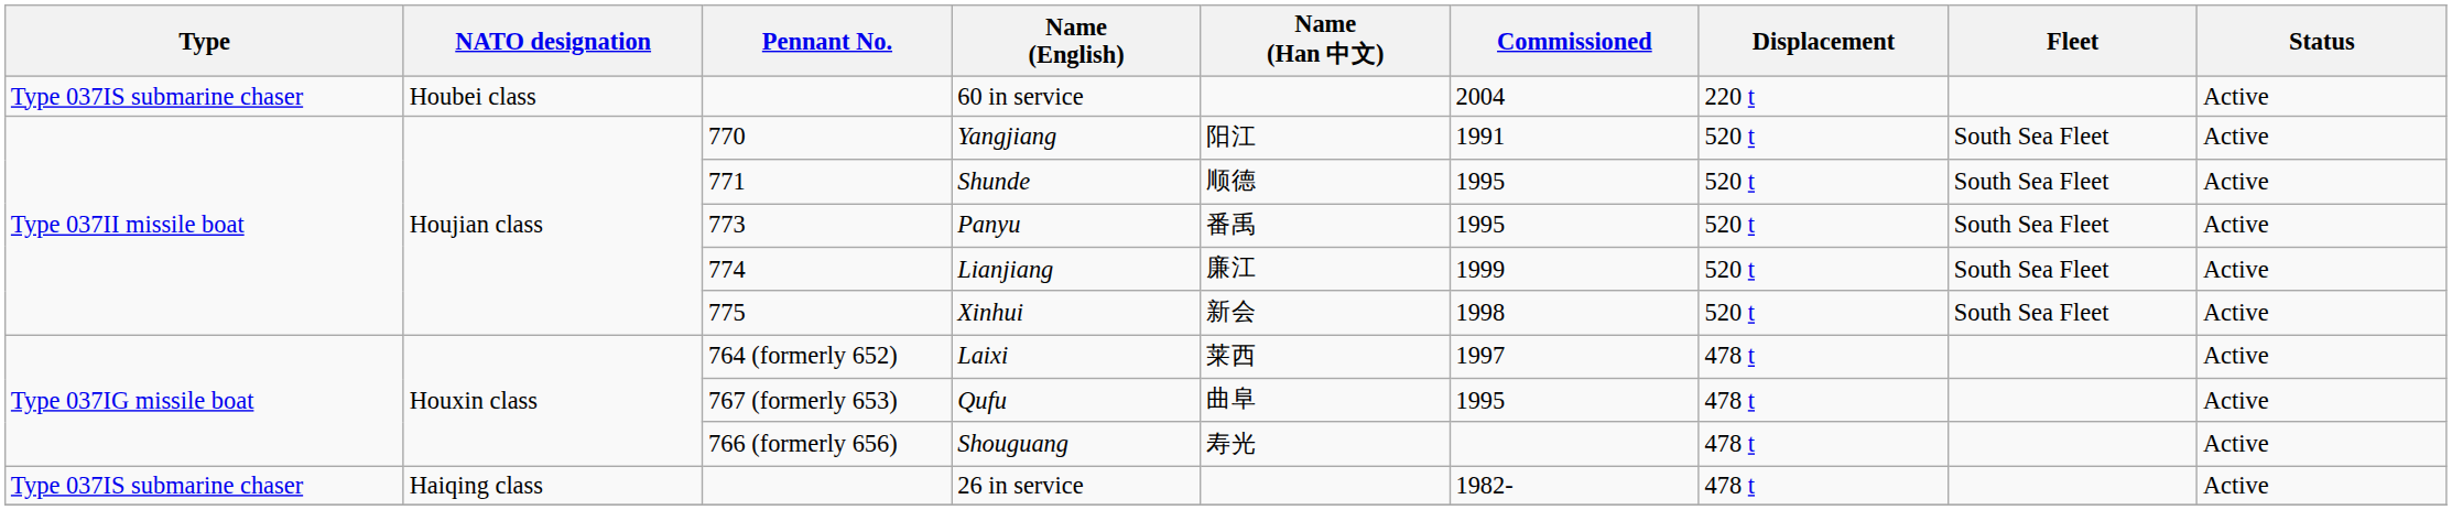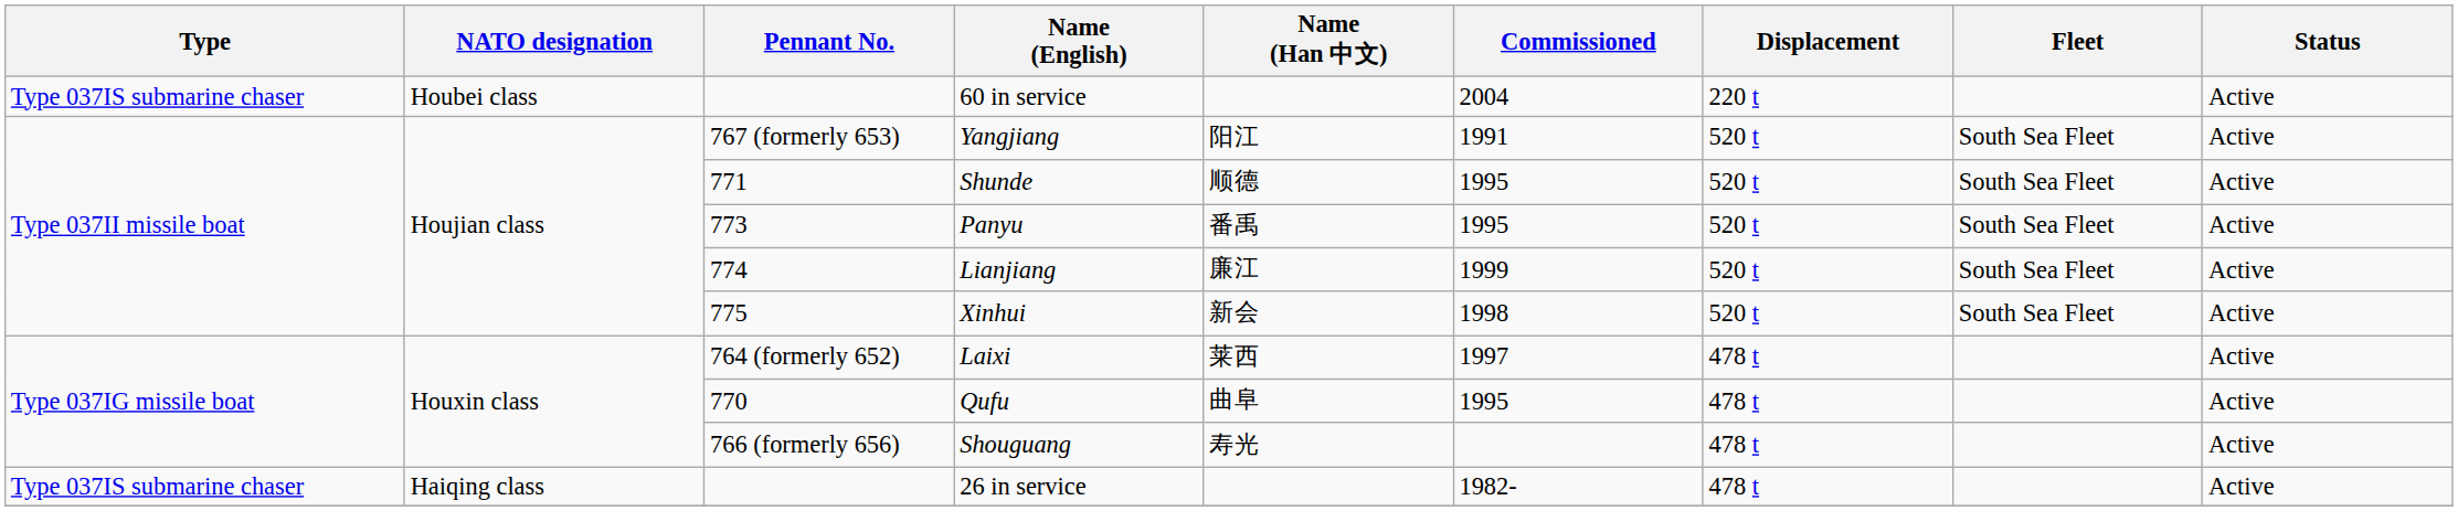 <table class="wikitable sortable"  style="margin:auto; width:100%;">
 <tr>
 <th style="text-align:center; width:16%;">Type</th>
 <th style="text-align:center; width:12%;"><a href='#'>NATO designation</a></th>
 <th style="text-align:center; width:10%;"><a href='#'>Pennant No.</a></th>
 <th style="text-align:center; width:10%;">Name<br>(English)</th>
 <th style="text-align:center; width:10%;">Name<br>(Han 中文)</th>
 <th style="text-align:center; width:10%;"><a href='#'>Commissioned</a></th>
 <th style="text-align:center; width:10%;">Displacement</th>
 <th style="text-align:center; width:10%;">Fleet</th>
 <th style="text-align:center; width:10%;">Status</th>
 </tr>
 <tr>
 <td><a href='#'>Type 037IS submarine chaser</a></td>
 <td>Houbei class</td>
 <td></td>
 <td>60 in service</td>
 <td></td>
 <td>2004</td>
 <td>220 <a href='#'>t</a></td>
 <td></td>
 <td><span>Active</span></td>
 </tr>
 <tr>
 <td rowspan="5"><a href='#'>Type 037II missile boat</a></td>
 <td rowspan="5">Houjian class</td>
-<td>770</td>
+<td>767 (formerly 653)</td>
 <td><em>Yangjiang</em></td>
 <td>阳江</td>
 <td>1991</td>
 <td>520 <a href='#'>t</a></td>
 <td>South Sea Fleet</td>
 <td><span>Active</span></td>
 </tr>
 <tr>
 <td>771</td>
 <td><em>Shunde</em></td>
 <td>顺德</td>
 <td>1995</td>
 <td>520 <a href='#'>t</a></td>
 <td>South Sea Fleet</td>
 <td><span>Active</span></td>
 </tr>
 <tr>
 <td>773</td>
 <td><em>Panyu</em></td>
 <td>番禹</td>
 <td>1995</td>
 <td>520 <a href='#'>t</a></td>
 <td>South Sea Fleet</td>
 <td><span>Active</span></td>
 </tr>
 <tr>
 <td>774</td>
 <td><em>Lianjiang</em></td>
 <td>廉江</td>
 <td>1999</td>
 <td>520 <a href='#'>t</a></td>
 <td>South Sea Fleet</td>
 <td><span>Active</span></td>
 </tr>
 <tr>
 <td>775</td>
 <td><em>Xinhui</em></td>
 <td>新会</td>
 <td>1998</td>
 <td>520 <a href='#'>t</a></td>
 <td>South Sea Fleet</td>
 <td><span>Active</span></td>
 </tr>
 <tr>
 <td rowspan="3"><a href='#'>Type 037IG missile boat</a></td>
 <td rowspan="3">Houxin class</td>
 <td>764 (formerly 652)</td>
 <td><em>Laixi</em></td>
 <td>莱西</td>
 <td>1997</td>
 <td>478 <a href='#'>t</a></td>
 <td></td>
 <td><span>Active</span></td>
 </tr>
 <tr>
-<td>767 (formerly 653)</td>
+<td>770</td>
 <td><em>Qufu</em></td>
 <td>曲阜</td>
 <td>1995</td>
 <td>478 <a href='#'>t</a></td>
 <td></td>
 <td><span>Active</span></td>
 </tr>
 <tr>
 <td>766 (formerly 656)</td>
 <td><em>Shouguang</em></td>
 <td>寿光</td>
 <td></td>
 <td>478 <a href='#'>t</a></td>
 <td></td>
 <td><span>Active</span></td>
 </tr>
 <tr>
 <td><a href='#'>Type 037IS submarine chaser</a></td>
 <td>Haiqing class</td>
 <td></td>
 <td>26 in service</td>
 <td></td>
 <td>1982-</td>
 <td>478 <a href='#'>t</a></td>
 <td></td>
 <td><span>Active</span></td>
 </tr>
 <tr>
 </tr>
 </table>
